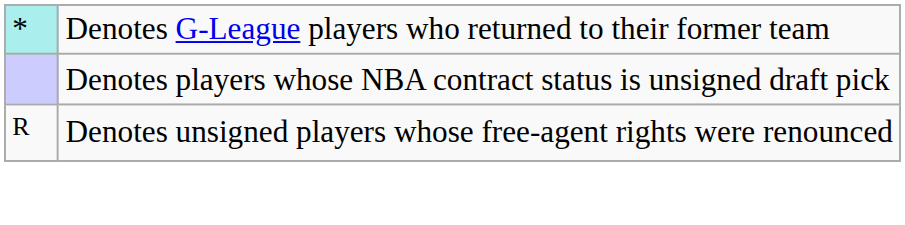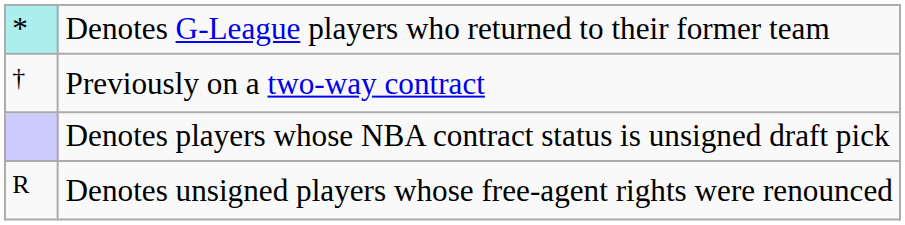 <table class="wikitable">
 <tr>
 <td style="width:20px; background:#aee;">*</td>
 <td>Denotes <a href='#'>G-League</a> players who returned to their former team</td>
+</tr>
+<tr>
+<td><sup>†</sup></td>
+<td>Previously on a <a href='#'>two-way contract</a></td>
 </tr>
 <tr>
 <td style="width:20px; background:#ccf;"></td>
 <td>Denotes players whose NBA contract status is unsigned draft pick</td>
 </tr>
 <tr>
 <td><sup>R</sup></td>
 <td>Denotes unsigned players whose free-agent rights were renounced</td>
 </tr>
 </table>
